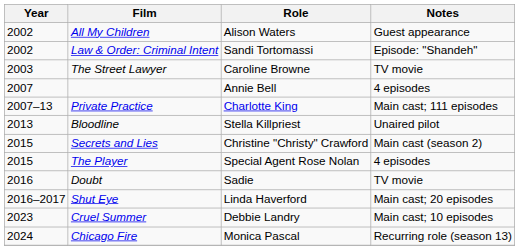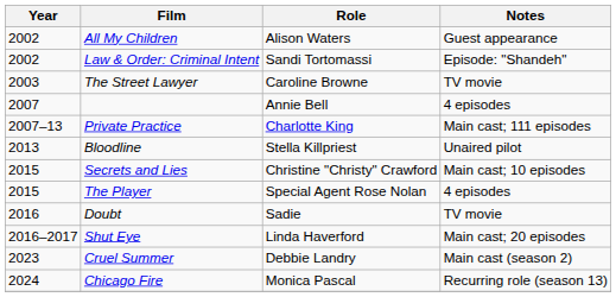 <table class="wikitable sortable">
 <tr>
 <th>Year</th>
 <th>Film</th>
 <th>Role</th>
 <th class="unsortable">Notes</th>
 </tr>
 <tr>
 <td>2002</td>
 <td><em><a href='#'>All My Children</a></em></td>
 <td>Alison Waters</td>
 <td>Guest appearance</td>
 </tr>
 <tr>
 <td>2002</td>
 <td><em><a href='#'>Law & Order: Criminal Intent</a></em></td>
 <td>Sandi Tortomassi</td>
 <td>Episode: "Shandeh"</td>
 </tr>
 <tr>
 <td>2003</td>
 <td><em>The Street Lawyer</em></td>
 <td>Caroline Browne</td>
 <td>TV movie</td>
 </tr>
 <tr>
 <td>2007</td>
 <td><em></em></td>
 <td>Annie Bell</td>
 <td>4 episodes</td>
 </tr>
 <tr>
 <td>2007–13</td>
 <td><em><a href='#'>Private Practice</a></em></td>
 <td><a href='#'>Charlotte King</a></td>
 <td>Main cast; 111 episodes</td>
 </tr>
 <tr>
 <td>2013</td>
 <td><em>Bloodline</em></td>
 <td>Stella Killpriest</td>
 <td>Unaired pilot</td>
 </tr>
 <tr>
 <td>2015</td>
 <td><em><a href='#'>Secrets and Lies</a></em></td>
 <td>Christine "Christy" Crawford</td>
-<td>Main cast (season 2)</td>
+<td>Main cast; 10 episodes</td>
 </tr>
 <tr>
 <td>2015</td>
 <td><em><a href='#'>The Player</a></em></td>
 <td>Special Agent Rose Nolan</td>
 <td>4 episodes</td>
 </tr>
 <tr>
 <td>2016</td>
 <td><em>Doubt</em></td>
 <td>Sadie</td>
 <td>TV movie</td>
 </tr>
 <tr>
 <td>2016–2017</td>
 <td><em><a href='#'>Shut Eye</a></em></td>
 <td>Linda Haverford</td>
 <td>Main cast; 20 episodes</td>
 </tr>
 <tr>
 <td>2023</td>
 <td><a href='#'><em>Cruel Summer</em></a></td>
 <td>Debbie Landry</td>
-<td>Main cast; 10 episodes</td>
+<td>Main cast (season 2)</td>
 </tr>
 <tr>
 <td>2024</td>
 <td><em><a href='#'>Chicago Fire</a></em></td>
 <td>Monica Pascal</td>
 <td>Recurring role (season 13)</td>
 </tr>
 <tr>
 </tr>
 </table>
